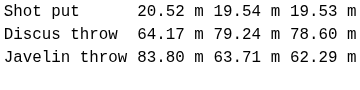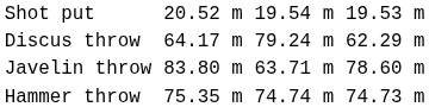 <table>
 <tr>
 <td>Shot put</td>
 <td></td>
 <td>20.52 m</td>
 <td></td>
 <td>19.54 m</td>
 <td></td>
 <td>19.53 m</td>
 </tr>
 <tr>
 <td>Discus throw</td>
 <td></td>
 <td>64.17 m</td>
 <td></td>
 <td>79.24 m</td>
 <td></td>
-<td>78.60 m</td>
+<td>62.29 m</td>
 </tr>
 <tr>
 <td>Javelin throw</td>
 <td></td>
 <td>83.80 m</td>
 <td></td>
 <td>63.71 m</td>
 <td></td>
-<td>62.29 m</td>
+<td>78.60 m</td>
+</tr>
+<tr>
+<td>Hammer throw</td>
+<td></td>
+<td>75.35 m</td>
+<td></td>
+<td>74.74 m</td>
+<td></td>
+<td>74.73 m</td>
 </tr>
 </table>
